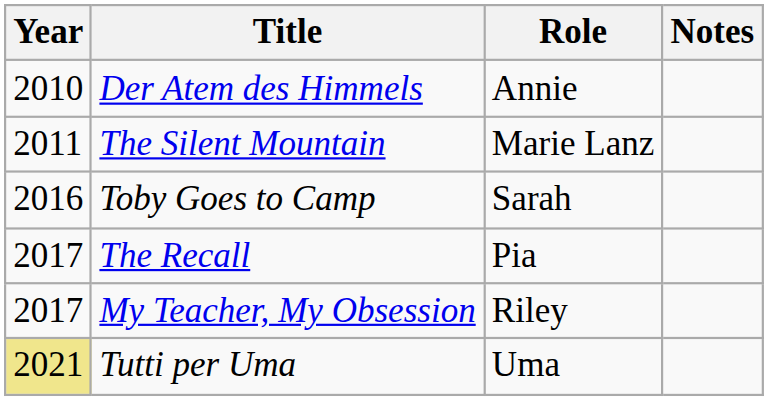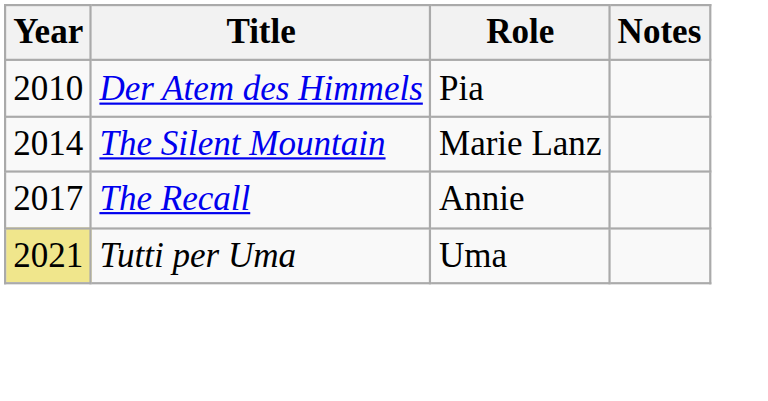 <table class="wikitable sortable">
 <tr>
 <th>Year</th>
 <th>Title</th>
 <th>Role</th>
 <th class="unsortable">Notes</th>
 </tr>
 <tr>
 <td>2010</td>
 <td><em><a href='#'>Der Atem des Himmels</a></em></td>
-<td>Annie</td>
+<td>Pia</td>
 <td></td>
 </tr>
 <tr>
-<td>2011</td>
+<td>2014</td>
 <td><em><a href='#'>The Silent Mountain</a></em></td>
 <td>Marie Lanz</td>
 <td></td>
 </tr>
 <tr>
-<td>2016</td>
-<td><em>Toby Goes to Camp</em></td>
-<td>Sarah</td>
-<td></td>
-</tr>
-<tr>
 <td>2017</td>
 <td><em><a href='#'>The Recall</a></em></td>
-<td>Pia</td>
-<td></td>
-</tr>
-<tr>
-<td>2017</td>
-<td><em><a href='#'>My Teacher, My Obsession</a></em></td>
-<td>Riley</td>
+<td>Annie</td>
 <td></td>
 </tr>
 <tr>
 <td style="background: khaki;">2021</td>
 <td><em>Tutti per Uma</em></td>
 <td>Uma</td>
 <td></td>
 </tr>
 </table>
